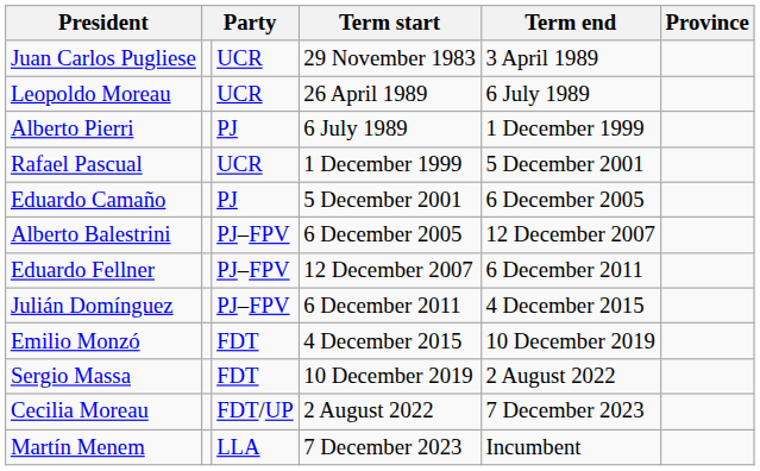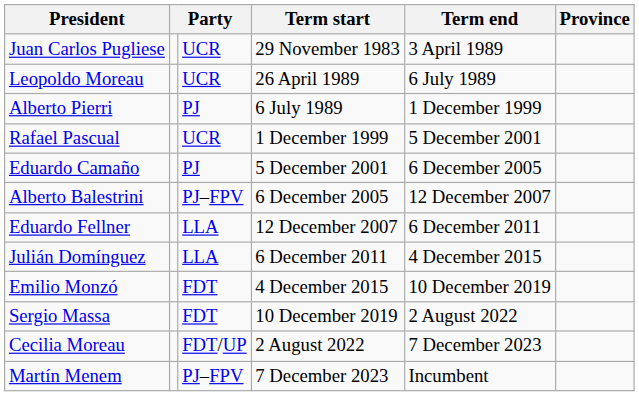 <table class="wikitable">
 <tr>
 <th>President</th>
 <th colspan="2">Party</th>
 <th>Term start</th>
 <th>Term end</th>
 <th>Province</th>
 </tr>
 <tr>
 <td><a href='#'>Juan Carlos Pugliese</a></td>
 <td bgcolor=></td>
 <td><a href='#'>UCR</a></td>
 <td>29 November 1983</td>
 <td>3 April 1989</td>
 <td></td>
 </tr>
 <tr>
 <td><a href='#'>Leopoldo Moreau</a></td>
 <td bgcolor=></td>
 <td><a href='#'>UCR</a></td>
 <td>26 April 1989</td>
 <td>6 July 1989</td>
 <td></td>
 </tr>
 <tr>
 <td><a href='#'>Alberto Pierri</a></td>
 <td bgcolor=></td>
 <td><a href='#'>PJ</a></td>
 <td>6 July 1989</td>
 <td>1 December 1999</td>
 <td></td>
 </tr>
 <tr>
 <td><a href='#'>Rafael Pascual</a></td>
 <td bgcolor=></td>
 <td><a href='#'>UCR</a></td>
 <td>1 December 1999</td>
 <td>5 December 2001</td>
 <td></td>
 </tr>
 <tr>
 <td><a href='#'>Eduardo Camaño</a></td>
 <td bgcolor=></td>
 <td><a href='#'>PJ</a></td>
 <td>5 December 2001</td>
 <td>6 December 2005</td>
 <td></td>
 </tr>
 <tr>
 <td><a href='#'>Alberto Balestrini</a></td>
 <td bgcolor=></td>
 <td><a href='#'>PJ</a>–<a href='#'>FPV</a></td>
 <td>6 December 2005</td>
 <td>12 December 2007</td>
 <td></td>
 </tr>
 <tr>
 <td><a href='#'>Eduardo Fellner</a></td>
 <td bgcolor=></td>
-<td><a href='#'>PJ</a>–<a href='#'>FPV</a></td>
+<td><a href='#'>LLA</a></td>
 <td>12 December 2007</td>
 <td>6 December 2011</td>
 <td></td>
 </tr>
 <tr>
 <td><a href='#'>Julián Domínguez</a></td>
 <td bgcolor=></td>
-<td><a href='#'>PJ</a>–<a href='#'>FPV</a></td>
+<td><a href='#'>LLA</a></td>
 <td>6 December 2011</td>
 <td>4 December 2015</td>
 <td></td>
 </tr>
 <tr>
 <td><a href='#'>Emilio Monzó</a></td>
 <td bgcolor=></td>
 <td><a href='#'>FDT</a></td>
 <td>4 December 2015</td>
 <td>10 December 2019</td>
 <td></td>
 </tr>
 <tr>
 <td><a href='#'>Sergio Massa</a></td>
 <td bgcolor=></td>
 <td><a href='#'>FDT</a></td>
 <td>10 December 2019</td>
 <td>2 August 2022</td>
 <td></td>
 </tr>
 <tr>
 <td><a href='#'>Cecilia Moreau</a></td>
 <td bgcolor=></td>
 <td><a href='#'>FDT</a>/<a href='#'>UP</a></td>
 <td>2 August 2022</td>
 <td>7 December 2023</td>
 <td></td>
 </tr>
 <tr>
 <td><a href='#'>Martín Menem</a></td>
 <td bgcolor=></td>
-<td><a href='#'>LLA</a></td>
+<td><a href='#'>PJ</a>–<a href='#'>FPV</a></td>
 <td>7 December 2023</td>
 <td>Incumbent</td>
 <td></td>
 </tr>
 </table>
